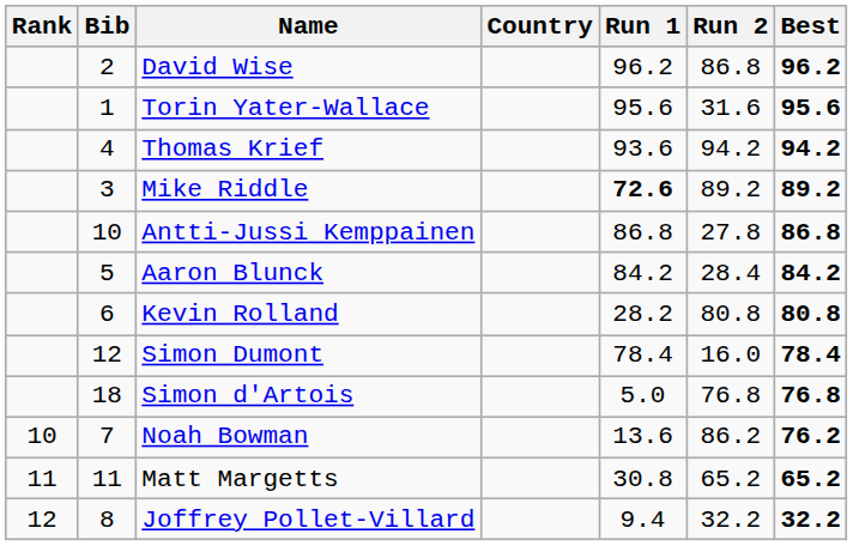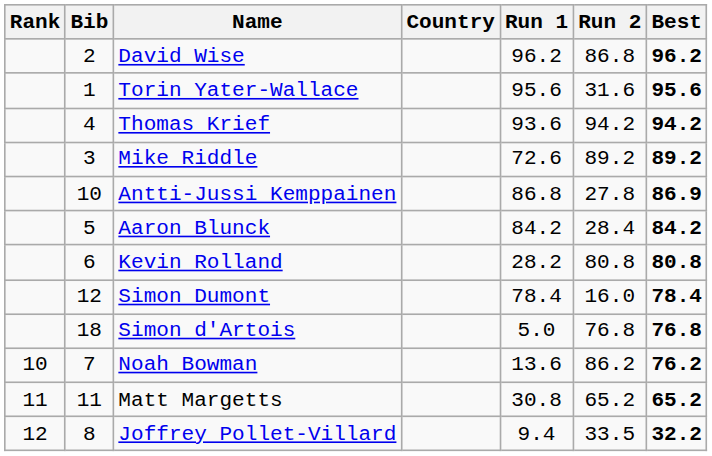 <table class="wikitable sortable" style="text-align:center">
 <tr>
 <th>Rank</th>
 <th>Bib</th>
 <th>Name</th>
 <th>Country</th>
 <th>Run 1</th>
 <th>Run 2</th>
 <th>Best</th>
 </tr>
 <tr>
 <td></td>
 <td>2</td>
 <td align=left><a href='#'>David Wise</a></td>
 <td align=left></td>
 <td>96.2</td>
 <td>86.8</td>
 <td><strong>96.2</strong></td>
 </tr>
 <tr>
 <td></td>
 <td>1</td>
 <td align=left><a href='#'>Torin Yater-Wallace</a></td>
 <td align=left></td>
 <td>95.6</td>
 <td>31.6</td>
 <td><strong>95.6</strong></td>
 </tr>
 <tr>
 <td></td>
 <td>4</td>
 <td align=left><a href='#'>Thomas Krief</a></td>
 <td align=left></td>
 <td>93.6</td>
 <td>94.2</td>
 <td><strong>94.2</strong></td>
 </tr>
 <tr>
 <td></td>
 <td>3</td>
 <td align=left><a href='#'>Mike Riddle</a></td>
 <td align=left></td>
-<td><strong>72.6</strong></td>
+<td>72.6</td>
 <td>89.2</td>
 <td><strong>89.2</strong></td>
 </tr>
 <tr>
 <td></td>
 <td>10</td>
 <td align=left><a href='#'>Antti-Jussi Kemppainen</a></td>
 <td align=left></td>
 <td>86.8</td>
 <td>27.8</td>
-<td><strong>86.8</strong></td>
+<td><strong>86.9</strong></td>
 </tr>
 <tr>
 <td></td>
 <td>5</td>
 <td align=left><a href='#'>Aaron Blunck</a></td>
 <td align=left></td>
 <td>84.2</td>
 <td>28.4</td>
 <td><strong>84.2</strong></td>
 </tr>
 <tr>
 <td></td>
 <td>6</td>
 <td align=left><a href='#'>Kevin Rolland</a></td>
 <td align=left></td>
 <td>28.2</td>
 <td>80.8</td>
 <td><strong>80.8</strong></td>
 </tr>
 <tr>
 <td></td>
 <td>12</td>
 <td align=left><a href='#'>Simon Dumont</a></td>
 <td align=left></td>
 <td>78.4</td>
 <td>16.0</td>
 <td><strong>78.4</strong></td>
 </tr>
 <tr>
 <td></td>
 <td>18</td>
 <td align=left><a href='#'>Simon d'Artois</a></td>
 <td align=left></td>
 <td>5.0</td>
 <td>76.8</td>
 <td><strong>76.8</strong></td>
 </tr>
 <tr>
 <td>10</td>
 <td>7</td>
 <td align=left><a href='#'>Noah Bowman</a></td>
 <td align=left></td>
 <td>13.6</td>
 <td>86.2</td>
 <td><strong>76.2</strong></td>
 </tr>
 <tr>
 <td>11</td>
 <td>11</td>
 <td align=left>Matt Margetts</td>
 <td align=left></td>
 <td>30.8</td>
 <td>65.2</td>
 <td><strong>65.2</strong></td>
 </tr>
 <tr>
 <td>12</td>
 <td>8</td>
 <td align=left><a href='#'>Joffrey Pollet-Villard</a></td>
 <td align=left></td>
 <td>9.4</td>
-<td>32.2</td>
+<td>33.5</td>
 <td><strong>32.2</strong></td>
 </tr>
 </table>
